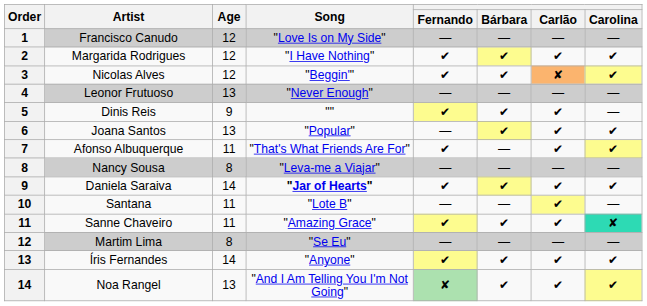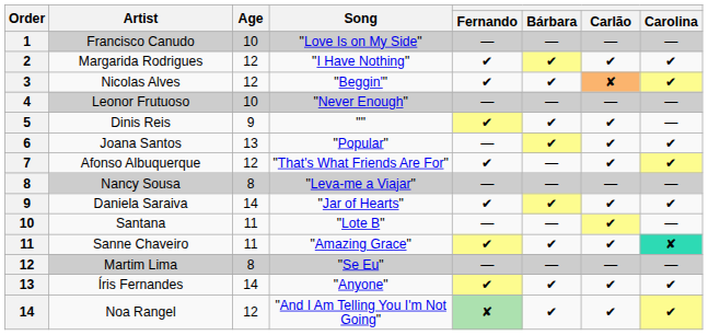 <table class="wikitable" style="text-align:center; line-height:17px; width:95%">
 <tr>
 <th rowspan="2" width="05%">Order</th>
 <th rowspan="2" width="25%">Artist</th>
 <th rowspan="2" width="05%">Age</th>
 <th rowspan="2" width="25%">Song</th>
 <th colspan="4"></th>
 </tr>
 <tr>
 <th width="08%">Fernando</th>
 <th width="08%">Bárbara</th>
 <th width="08%">Carlão</th>
 <th width="08%">Carolina</th>
 </tr>
 <tr style="background:#cdcdcd">
 <th>1</th>
 <td>Francisco Canudo</td>
-<td>12</td>
+<td>10</td>
 <td>"<a href='#'>Love Is on My Side</a>"</td>
 <td>—</td>
 <td>—</td>
 <td>—</td>
 <td>—</td>
 </tr>
 <tr>
 <th>2</th>
 <td>Margarida Rodrigues</td>
 <td>12</td>
 <td>"<a href='#'>I Have Nothing</a>"</td>
 <td>✔</td>
 <td style="background:#fdfc8f">✔</td>
 <td>✔</td>
 <td>✔</td>
 </tr>
 <tr>
 <th>3</th>
 <td>Nicolas Alves</td>
 <td>12</td>
 <td>"<a href='#'>Beggin'</a>"</td>
 <td>✔</td>
 <td>✔</td>
 <td style="background:#fbb46e">✘</td>
 <td style="background:#fdfc8f">✔</td>
 </tr>
 <tr style="background:#cdcdcd">
 <th>4</th>
 <td>Leonor Frutuoso</td>
-<td>13</td>
+<td>10</td>
 <td>"<a href='#'>Never Enough</a>"</td>
 <td>—</td>
 <td>—</td>
 <td>—</td>
 <td>—</td>
 </tr>
 <tr>
 <th>5</th>
 <td>Dinis Reis</td>
 <td>9</td>
 <td>""</td>
 <td style="background:#fdfc8f">✔</td>
 <td>✔</td>
 <td>✔</td>
 <td>—</td>
 </tr>
 <tr>
 <th>6</th>
 <td>Joana Santos</td>
 <td>13</td>
 <td>"<a href='#'>Popular</a>"</td>
 <td>—</td>
 <td style="background:#fdfc8f">✔</td>
 <td>✔</td>
 <td>✔</td>
 </tr>
 <tr>
 <th>7</th>
 <td>Afonso Albuquerque</td>
-<td>11</td>
+<td>12</td>
 <td>"<a href='#'>That's What Friends Are For</a>"</td>
 <td>✔</td>
 <td>—</td>
 <td>✔</td>
 <td style="background:#fdfc8f">✔</td>
 </tr>
 <tr style="background:#cdcdcd">
 <th>8</th>
 <td>Nancy Sousa</td>
 <td>8</td>
 <td>"<a href='#'>Leva-me a Viajar</a>"</td>
 <td>—</td>
 <td>—</td>
 <td>—</td>
 <td>—</td>
 </tr>
 <tr>
 <th>9</th>
 <td>Daniela Saraiva</td>
 <td>14</td>
-<td><strong>"<a href='#'>Jar of Hearts</a>"</strong></td>
+<td>"<a href='#'>Jar of Hearts</a>"</td>
 <td>✔</td>
 <td style="background:#fdfc8f">✔</td>
 <td>✔</td>
 <td>✔</td>
 </tr>
 <tr>
 <th>10</th>
 <td>Santana</td>
 <td>11</td>
 <td>"<a href='#'>Lote B</a>"</td>
 <td>—</td>
 <td>—</td>
 <td style="background:#fdfc8f">✔</td>
 <td>—</td>
 </tr>
 <tr>
 <th>11</th>
 <td>Sanne Chaveiro</td>
 <td>11</td>
 <td>"<a href='#'>Amazing Grace</a>"</td>
 <td style="background:#fdfc8f">✔</td>
 <td>✔</td>
 <td>✔</td>
 <td style="background:#2ddab4">✘</td>
 </tr>
 <tr style="background:#cdcdcd">
 <th>12</th>
 <td>Martim Lima</td>
 <td>8</td>
 <td>"<a href='#'>Se Eu</a>"</td>
 <td>—</td>
 <td>—</td>
 <td>—</td>
 <td>—</td>
 </tr>
 <tr>
 <th>13</th>
 <td>Íris Fernandes</td>
 <td>14</td>
 <td>"<a href='#'>Anyone</a>"</td>
 <td style="background:#fdfc8f">✔</td>
 <td>✔</td>
 <td>✔</td>
 <td>✔</td>
 </tr>
 <tr>
 <th>14</th>
 <td>Noa Rangel</td>
-<td>13</td>
+<td>12</td>
 <td>"<a href='#'>And I Am Telling You I'm Not Going</a>"</td>
 <td style="background:#ace1af">✘</td>
 <td>✔</td>
 <td>✔</td>
 <td style="background:#fdfc8f">✔</td>
 </tr>
 </table>
